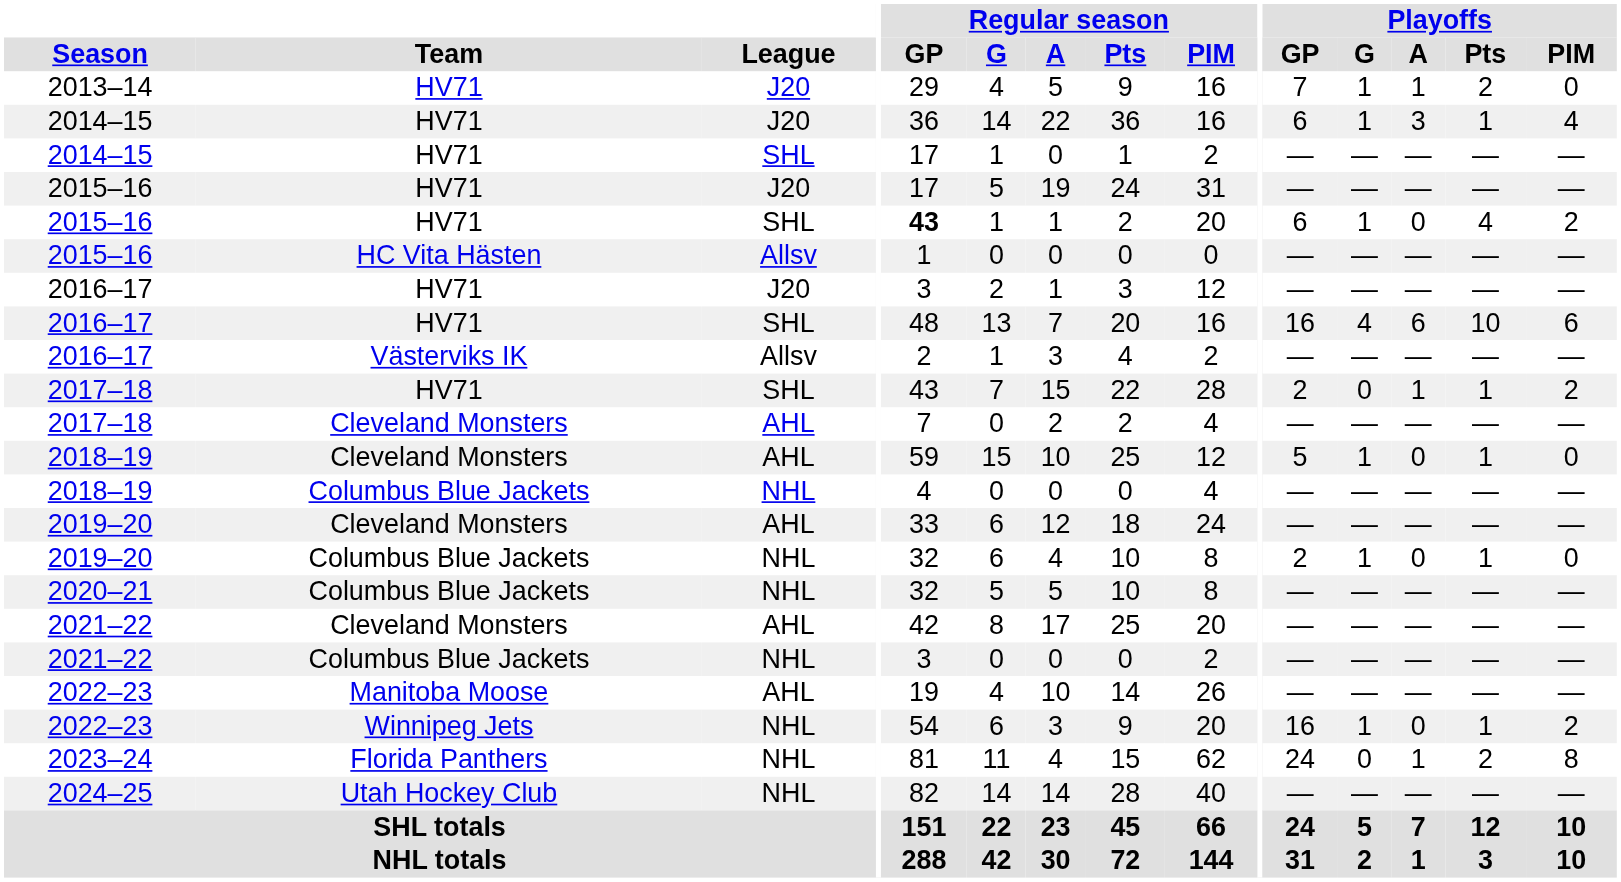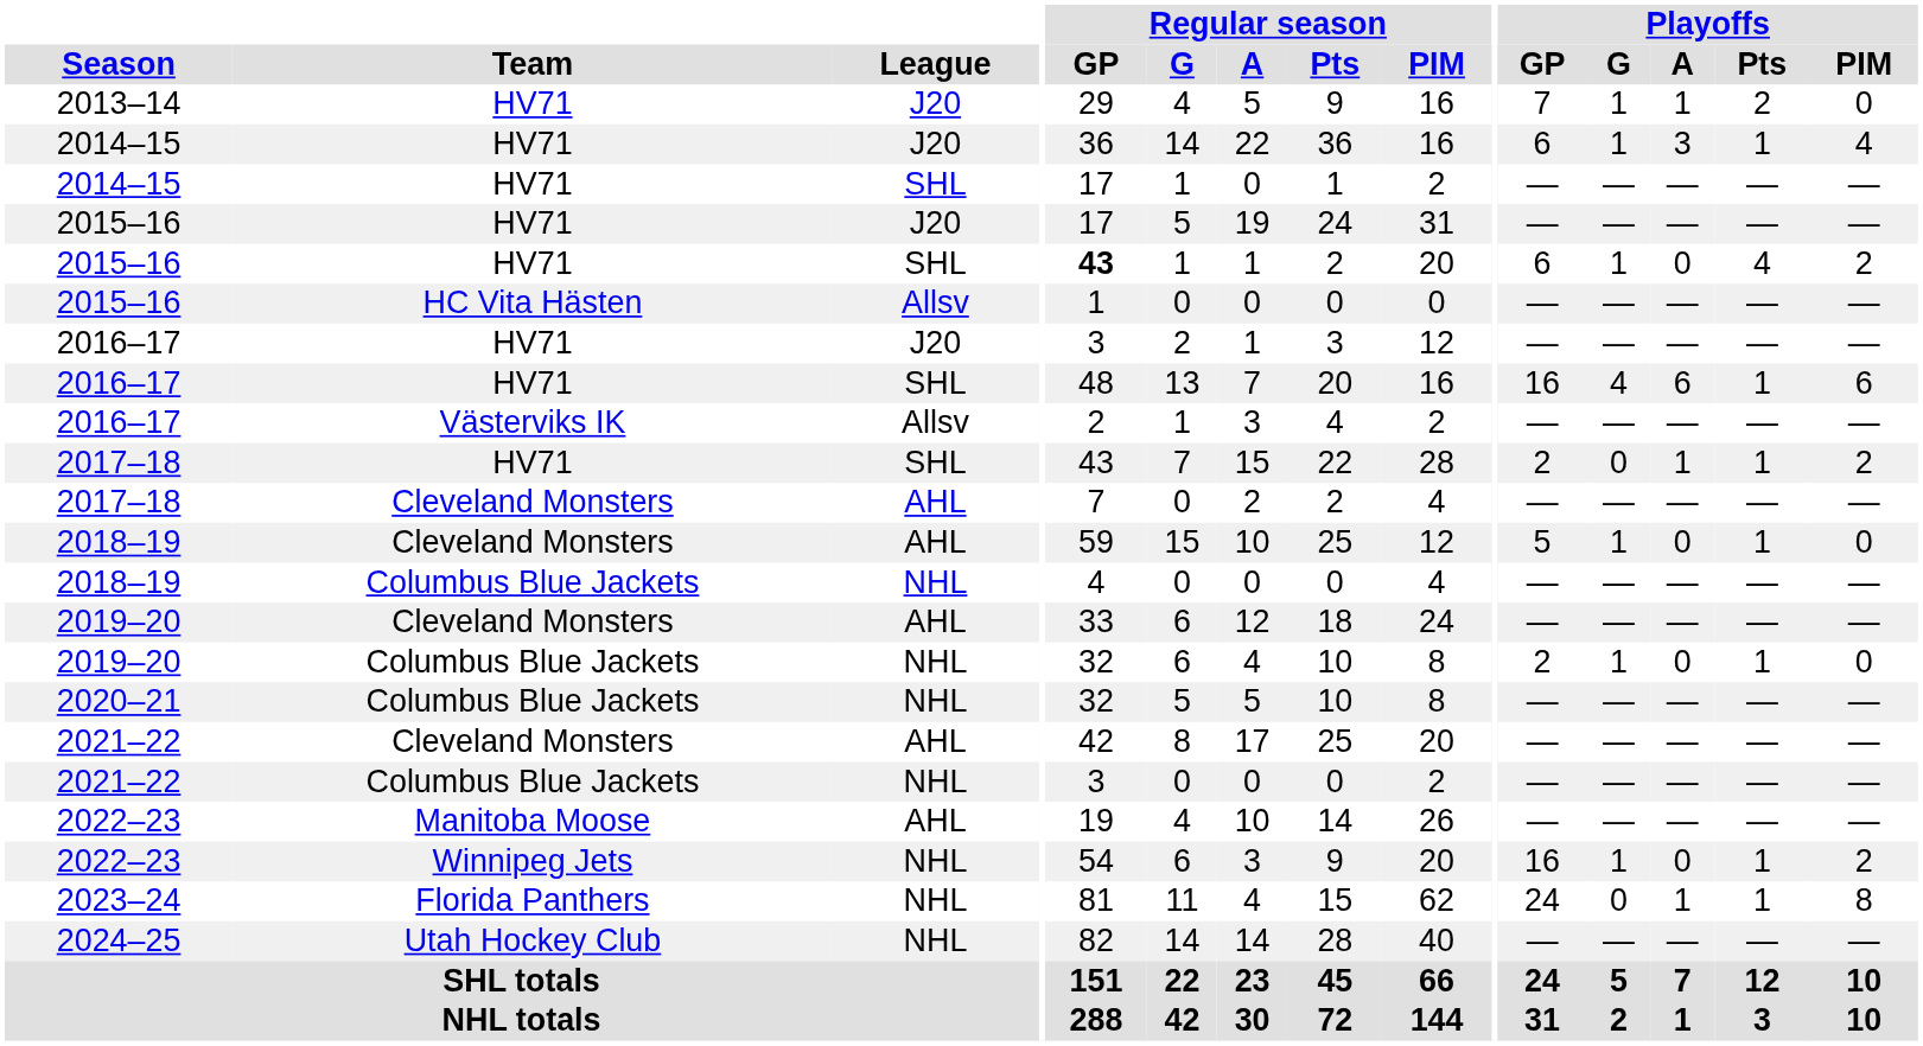 <table border="0" cellpadding="1" cellspacing="0" style="text-align:center; width:60em">
 <tr bgcolor="#e0e0e0">
 <th colspan="3" bgcolor="#ffffff"></th>
 <th rowspan="99" bgcolor="#ffffff"></th>
 <th colspan="5"><a href='#'>Regular season</a></th>
 <th rowspan="99" bgcolor="#ffffff"></th>
 <th colspan="5"><a href='#'>Playoffs</a></th>
 </tr>
 <tr bgcolor="#e0e0e0">
 <th><a href='#'>Season</a></th>
 <th>Team</th>
 <th>League</th>
 <th>GP</th>
 <th><a href='#'>G</a></th>
 <th><a href='#'>A</a></th>
 <th><a href='#'>Pts</a></th>
 <th><a href='#'>PIM</a></th>
 <th>GP</th>
 <th>G</th>
 <th>A</th>
 <th>Pts</th>
 <th>PIM</th>
 </tr>
 <tr>
 <td>2013–14</td>
 <td><a href='#'>HV71</a></td>
 <td><a href='#'>J20</a></td>
 <td>29</td>
 <td>4</td>
 <td>5</td>
 <td>9</td>
 <td>16</td>
 <td>7</td>
 <td>1</td>
 <td>1</td>
 <td>2</td>
 <td>0</td>
 </tr>
 <tr bgcolor="#f0f0f0">
 <td>2014–15</td>
 <td>HV71</td>
 <td>J20</td>
 <td>36</td>
 <td>14</td>
 <td>22</td>
 <td>36</td>
 <td>16</td>
 <td>6</td>
 <td>1</td>
 <td>3</td>
 <td>1</td>
 <td>4</td>
 </tr>
 <tr>
 <td><a href='#'>2014–15</a></td>
 <td>HV71</td>
 <td><a href='#'>SHL</a></td>
 <td>17</td>
 <td>1</td>
 <td>0</td>
 <td>1</td>
 <td>2</td>
 <td>—</td>
 <td>—</td>
 <td>—</td>
 <td>—</td>
 <td>—</td>
 </tr>
 <tr bgcolor="#f0f0f0">
 <td>2015–16</td>
 <td>HV71</td>
 <td>J20</td>
 <td>17</td>
 <td>5</td>
 <td>19</td>
 <td>24</td>
 <td>31</td>
 <td>—</td>
 <td>—</td>
 <td>—</td>
 <td>—</td>
 <td>—</td>
 </tr>
 <tr>
 <td><a href='#'>2015–16</a></td>
 <td>HV71</td>
 <td>SHL</td>
 <td><strong>43</strong></td>
 <td>1</td>
 <td>1</td>
 <td>2</td>
 <td>20</td>
 <td>6</td>
 <td>1</td>
 <td>0</td>
 <td>4</td>
 <td>2</td>
 </tr>
 <tr bgcolor="#f0f0f0">
 <td><a href='#'>2015–16</a></td>
 <td><a href='#'>HC Vita Hästen</a></td>
 <td><a href='#'>Allsv</a></td>
 <td>1</td>
 <td>0</td>
 <td>0</td>
 <td>0</td>
 <td>0</td>
 <td>—</td>
 <td>—</td>
 <td>—</td>
 <td>—</td>
 <td>—</td>
 </tr>
 <tr>
 <td>2016–17</td>
 <td>HV71</td>
 <td>J20</td>
 <td>3</td>
 <td>2</td>
 <td>1</td>
 <td>3</td>
 <td>12</td>
 <td>—</td>
 <td>—</td>
 <td>—</td>
 <td>—</td>
 <td>—</td>
 </tr>
 <tr bgcolor="#f0f0f0">
 <td><a href='#'>2016–17</a></td>
 <td>HV71</td>
 <td>SHL</td>
 <td>48</td>
 <td>13</td>
 <td>7</td>
 <td>20</td>
 <td>16</td>
 <td>16</td>
 <td>4</td>
 <td>6</td>
-<td>10</td>
+<td>1</td>
 <td>6</td>
 </tr>
 <tr>
 <td><a href='#'>2016–17</a></td>
 <td><a href='#'>Västerviks IK</a></td>
 <td>Allsv</td>
 <td>2</td>
 <td>1</td>
 <td>3</td>
 <td>4</td>
 <td>2</td>
 <td>—</td>
 <td>—</td>
 <td>—</td>
 <td>—</td>
 <td>—</td>
 </tr>
 <tr bgcolor="#f0f0f0">
 <td><a href='#'>2017–18</a></td>
 <td>HV71</td>
 <td>SHL</td>
 <td>43</td>
 <td>7</td>
 <td>15</td>
 <td>22</td>
 <td>28</td>
 <td>2</td>
 <td>0</td>
 <td>1</td>
 <td>1</td>
 <td>2</td>
 </tr>
 <tr>
 <td><a href='#'>2017–18</a></td>
 <td><a href='#'>Cleveland Monsters</a></td>
 <td><a href='#'>AHL</a></td>
 <td>7</td>
 <td>0</td>
 <td>2</td>
 <td>2</td>
 <td>4</td>
 <td>—</td>
 <td>—</td>
 <td>—</td>
 <td>—</td>
 <td>—</td>
 </tr>
 <tr bgcolor="#f0f0f0">
 <td><a href='#'>2018–19</a></td>
 <td>Cleveland Monsters</td>
 <td>AHL</td>
 <td>59</td>
 <td>15</td>
 <td>10</td>
 <td>25</td>
 <td>12</td>
 <td>5</td>
 <td>1</td>
 <td>0</td>
 <td>1</td>
 <td>0</td>
 </tr>
 <tr>
 <td><a href='#'>2018–19</a></td>
 <td><a href='#'>Columbus Blue Jackets</a></td>
 <td><a href='#'>NHL</a></td>
 <td>4</td>
 <td>0</td>
 <td>0</td>
 <td>0</td>
 <td>4</td>
 <td>—</td>
 <td>—</td>
 <td>—</td>
 <td>—</td>
 <td>—</td>
 </tr>
 <tr bgcolor="#f0f0f0">
 <td><a href='#'>2019–20</a></td>
 <td>Cleveland Monsters</td>
 <td>AHL</td>
 <td>33</td>
 <td>6</td>
 <td>12</td>
 <td>18</td>
 <td>24</td>
 <td>—</td>
 <td>—</td>
 <td>—</td>
 <td>—</td>
 <td>—</td>
 </tr>
 <tr>
 <td><a href='#'>2019–20</a></td>
 <td>Columbus Blue Jackets</td>
 <td>NHL</td>
 <td>32</td>
 <td>6</td>
 <td>4</td>
 <td>10</td>
 <td>8</td>
 <td>2</td>
 <td>1</td>
 <td>0</td>
 <td>1</td>
 <td>0</td>
 </tr>
 <tr bgcolor="#f0f0f0">
 <td><a href='#'>2020–21</a></td>
 <td>Columbus Blue Jackets</td>
 <td>NHL</td>
 <td>32</td>
 <td>5</td>
 <td>5</td>
 <td>10</td>
 <td>8</td>
 <td>—</td>
 <td>—</td>
 <td>—</td>
 <td>—</td>
 <td>—</td>
 </tr>
 <tr>
 <td><a href='#'>2021–22</a></td>
 <td>Cleveland Monsters</td>
 <td>AHL</td>
 <td>42</td>
 <td>8</td>
 <td>17</td>
 <td>25</td>
 <td>20</td>
 <td>—</td>
 <td>—</td>
 <td>—</td>
 <td>—</td>
 <td>—</td>
 </tr>
 <tr bgcolor="#f0f0f0">
 <td><a href='#'>2021–22</a></td>
 <td>Columbus Blue Jackets</td>
 <td>NHL</td>
 <td>3</td>
 <td>0</td>
 <td>0</td>
 <td>0</td>
 <td>2</td>
 <td>—</td>
 <td>—</td>
 <td>—</td>
 <td>—</td>
 <td>—</td>
 </tr>
 <tr>
 <td><a href='#'>2022–23</a></td>
 <td><a href='#'>Manitoba Moose</a></td>
 <td>AHL</td>
 <td>19</td>
 <td>4</td>
 <td>10</td>
 <td>14</td>
 <td>26</td>
 <td>—</td>
 <td>—</td>
 <td>—</td>
 <td>—</td>
 <td>—</td>
 </tr>
 <tr bgcolor="#f0f0f0">
 <td><a href='#'>2022–23</a></td>
 <td><a href='#'>Winnipeg Jets</a></td>
 <td>NHL</td>
 <td>54</td>
 <td>6</td>
 <td>3</td>
 <td>9</td>
 <td>20</td>
 <td>16</td>
 <td>1</td>
 <td>0</td>
 <td>1</td>
 <td>2</td>
 </tr>
 <tr>
 <td><a href='#'>2023–24</a></td>
 <td><a href='#'>Florida Panthers</a></td>
 <td>NHL</td>
 <td>81</td>
 <td>11</td>
 <td>4</td>
 <td>15</td>
 <td>62</td>
 <td>24</td>
 <td>0</td>
 <td>1</td>
-<td>2</td>
+<td>1</td>
 <td>8</td>
 </tr>
 <tr bgcolor="#f0f0f0">
 <td><a href='#'>2024–25</a></td>
 <td><a href='#'>Utah Hockey Club</a></td>
 <td>NHL</td>
 <td>82</td>
 <td>14</td>
 <td>14</td>
 <td>28</td>
 <td>40</td>
 <td>—</td>
 <td>—</td>
 <td>—</td>
 <td>—</td>
 <td>—</td>
 </tr>
 <tr bgcolor="#e0e0e0">
 <th colspan="3">SHL totals</th>
 <th>151</th>
 <th>22</th>
 <th>23</th>
 <th>45</th>
 <th>66</th>
 <th>24</th>
 <th>5</th>
 <th>7</th>
 <th>12</th>
 <th>10</th>
 </tr>
 <tr bgcolor="#e0e0e0">
 <th colspan="3">NHL totals</th>
 <th>288</th>
 <th>42</th>
 <th>30</th>
 <th>72</th>
 <th>144</th>
 <th>31</th>
 <th>2</th>
 <th>1</th>
 <th>3</th>
 <th>10</th>
 </tr>
 </table>
